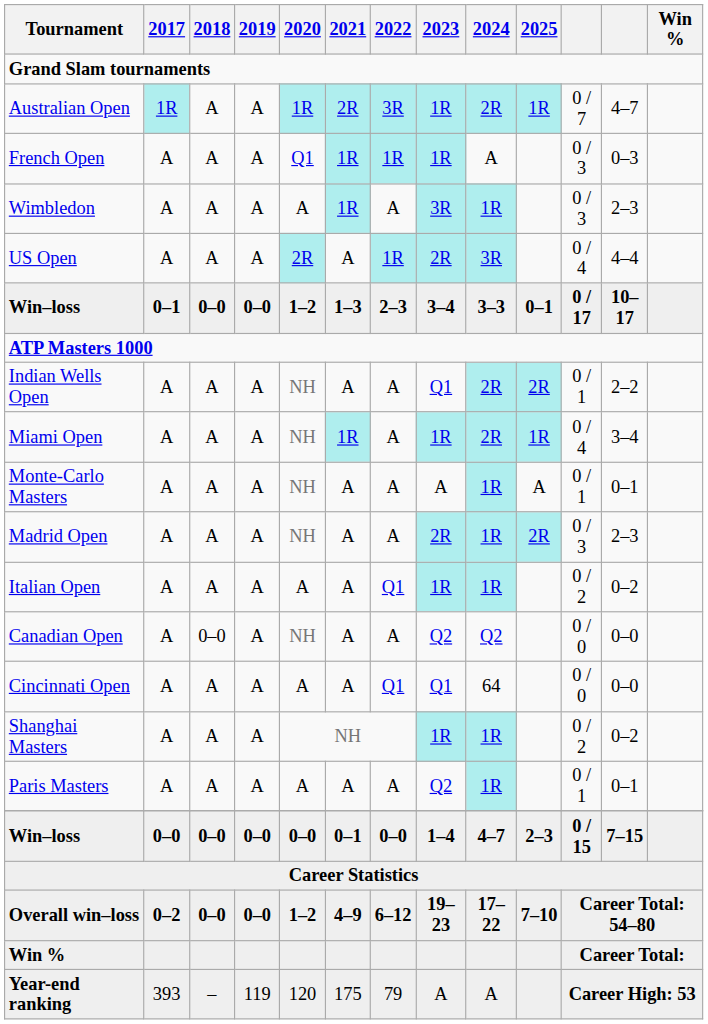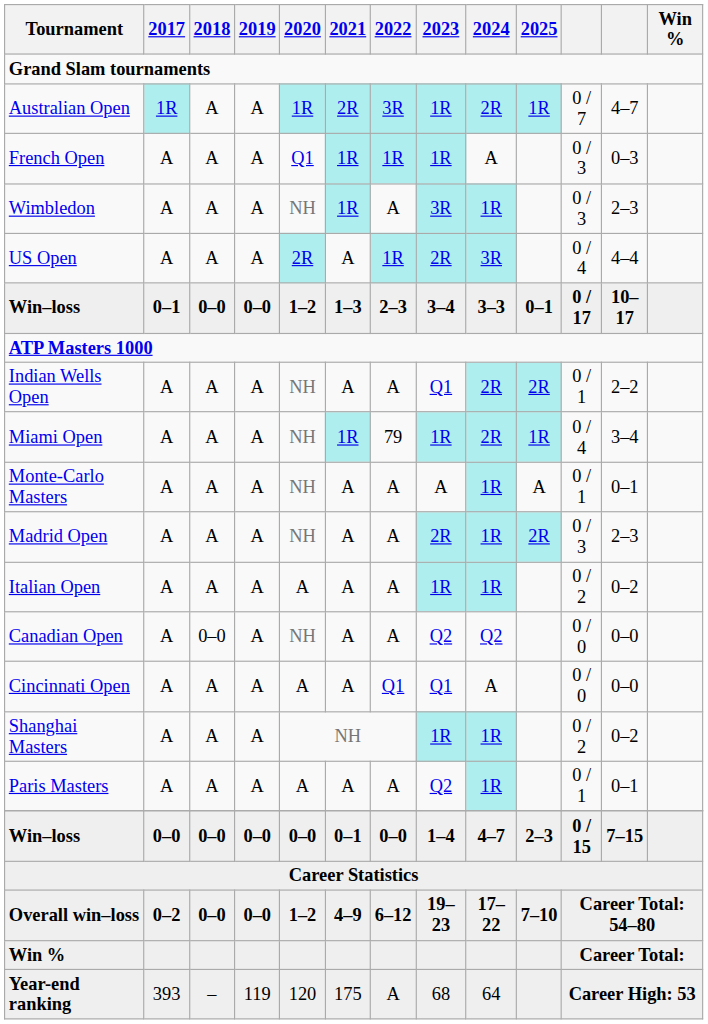 <table class=wikitable nowrap style=text-align:center>
 <tr>
 <th>Tournament</th>
 <th><a href='#'>2017</a></th>
 <th><a href='#'>2018</a></th>
 <th><a href='#'>2019</a></th>
 <th><a href='#'>2020</a></th>
 <th><a href='#'>2021</a></th>
 <th><a href='#'>2022</a></th>
 <th><a href='#'>2023</a></th>
 <th><a href='#'>2024</a></th>
 <th><a href='#'>2025</a></th>
 <th></th>
 <th></th>
 <th>Win %</th>
 </tr>
 <tr>
 <td colspan="13" align="left"><strong>Grand Slam tournaments</strong></td>
 </tr>
 <tr>
 <td align=left><a href='#'>Australian Open</a></td>
 <td style=background:#afeeee><a href='#'>1R</a></td>
 <td>A</td>
 <td>A</td>
 <td style=background:#afeeee><a href='#'>1R</a></td>
 <td style=background:#afeeee><a href='#'>2R</a></td>
 <td style=background:#afeeee><a href='#'>3R</a></td>
 <td style=background:#afeeee><a href='#'>1R</a></td>
 <td style=background:#afeeee><a href='#'>2R</a></td>
 <td style=background:#afeeee><a href='#'>1R</a></td>
 <td>0 / 7</td>
 <td>4–7</td>
 <td></td>
 </tr>
 <tr>
 <td align=left><a href='#'>French Open</a></td>
 <td>A</td>
 <td>A</td>
 <td>A</td>
 <td><a href='#'>Q1</a></td>
 <td style=background:#afeeee><a href='#'>1R</a></td>
 <td style=background:#afeeee><a href='#'>1R</a></td>
 <td style=background:#afeeee><a href='#'>1R</a></td>
 <td>A</td>
 <td></td>
 <td>0 / 3</td>
 <td>0–3</td>
 <td></td>
 </tr>
 <tr>
 <td align=left><a href='#'>Wimbledon</a></td>
 <td>A</td>
 <td>A</td>
 <td>A</td>
-<td>A</td>
+<td style=color:#767676>NH</td>
 <td style=background:#afeeee><a href='#'>1R</a></td>
 <td>A</td>
 <td style=background:#afeeee><a href='#'>3R</a></td>
 <td style=background:#afeeee><a href='#'>1R</a></td>
 <td></td>
 <td>0 / 3</td>
 <td>2–3</td>
 <td></td>
 </tr>
 <tr>
 <td align=left><a href='#'>US Open</a></td>
 <td>A</td>
 <td>A</td>
 <td>A</td>
 <td style=background:#afeeee><a href='#'>2R</a></td>
 <td>A</td>
 <td style=background:#afeeee><a href='#'>1R</a></td>
 <td style=background:#afeeee><a href='#'>2R</a></td>
 <td style=background:#afeeee><a href='#'>3R</a></td>
 <td></td>
 <td>0 / 4</td>
 <td>4–4</td>
 <td></td>
 </tr>
 <tr style=font-weight:bold;background:#efefef>
 <td style=text-align:left>Win–loss</td>
 <td>0–1</td>
 <td>0–0</td>
 <td>0–0</td>
 <td>1–2</td>
 <td>1–3</td>
 <td>2–3</td>
 <td>3–4</td>
 <td>3–3</td>
 <td>0–1</td>
 <td>0 / 17</td>
 <td>10–17</td>
 <td></td>
 </tr>
 <tr>
 <td colspan="13" align="left"><strong><a href='#'>ATP Masters 1000</a></strong></td>
 </tr>
 <tr>
 <td align=left><a href='#'>Indian Wells Open</a></td>
 <td>A</td>
 <td>A</td>
 <td>A</td>
 <td style=color:#767676>NH</td>
 <td>A</td>
 <td>A</td>
 <td><a href='#'>Q1</a></td>
 <td style=background:#afeeee><a href='#'>2R</a></td>
 <td style=background:#afeeee><a href='#'>2R</a></td>
 <td>0 / 1</td>
 <td>2–2</td>
 <td></td>
 </tr>
 <tr>
 <td align=left><a href='#'>Miami Open</a></td>
 <td>A</td>
 <td>A</td>
 <td>A</td>
 <td style=color:#767676>NH</td>
 <td style=background:#afeeee><a href='#'>1R</a></td>
-<td>A</td>
+<td>79</td>
 <td style=background:#afeeee><a href='#'>1R</a></td>
 <td style=background:#afeeee><a href='#'>2R</a></td>
 <td style=background:#afeeee><a href='#'>1R</a></td>
 <td>0 / 4</td>
 <td>3–4</td>
 <td></td>
 </tr>
 <tr>
 <td align=left><a href='#'>Monte-Carlo Masters</a></td>
 <td>A</td>
 <td>A</td>
 <td>A</td>
 <td style=color:#767676>NH</td>
 <td>A</td>
 <td>A</td>
 <td>A</td>
 <td style=background:#afeeee><a href='#'>1R</a></td>
 <td>A</td>
 <td>0 / 1</td>
 <td>0–1</td>
 <td></td>
 </tr>
 <tr>
 <td align=left><a href='#'>Madrid Open</a></td>
 <td>A</td>
 <td>A</td>
 <td>A</td>
 <td style=color:#767676>NH</td>
 <td>A</td>
 <td>A</td>
 <td style=background:#afeeee><a href='#'>2R</a></td>
 <td style=background:#afeeee><a href='#'>1R</a></td>
 <td style=background:#afeeee><a href='#'>2R</a></td>
 <td>0 / 3</td>
 <td>2–3</td>
 <td></td>
 </tr>
 <tr>
 <td align=left><a href='#'>Italian Open</a></td>
 <td>A</td>
 <td>A</td>
 <td>A</td>
 <td>A</td>
 <td>A</td>
-<td><a href='#'>Q1</a></td>
+<td>A</td>
 <td style=background:#afeeee><a href='#'>1R</a></td>
 <td style=background:#afeeee><a href='#'>1R</a></td>
 <td></td>
 <td>0 / 2</td>
 <td>0–2</td>
 <td></td>
 </tr>
 <tr>
 <td align=left><a href='#'>Canadian Open</a></td>
 <td>A</td>
 <td>0–0</td>
 <td>A</td>
 <td style=color:#767676>NH</td>
 <td>A</td>
 <td>A</td>
 <td><a href='#'>Q2</a></td>
 <td><a href='#'>Q2</a></td>
 <td></td>
 <td>0 / 0</td>
 <td>0–0</td>
 <td></td>
 </tr>
 <tr>
 <td align=left><a href='#'>Cincinnati Open</a></td>
 <td>A</td>
 <td>A</td>
 <td>A</td>
 <td>A</td>
 <td>A</td>
 <td><a href='#'>Q1</a></td>
 <td><a href='#'>Q1</a></td>
-<td>64</td>
+<td>A</td>
 <td></td>
 <td>0 / 0</td>
 <td>0–0</td>
 <td></td>
 </tr>
 <tr>
 <td align=left><a href='#'>Shanghai Masters</a></td>
 <td>A</td>
 <td>A</td>
 <td>A</td>
 <td colspan=3 style=color:#767676>NH</td>
 <td style=background:#afeeee><a href='#'>1R</a></td>
 <td style=background:#afeeee><a href='#'>1R</a></td>
 <td></td>
 <td>0 / 2</td>
 <td>0–2</td>
 <td></td>
 </tr>
 <tr>
 <td align=left><a href='#'>Paris Masters</a></td>
 <td>A</td>
 <td>A</td>
 <td>A</td>
 <td>A</td>
 <td>A</td>
 <td>A</td>
 <td><a href='#'>Q2</a></td>
 <td style=background:#afeeee><a href='#'>1R</a></td>
 <td></td>
 <td>0 / 1</td>
 <td>0–1</td>
 <td></td>
 </tr>
 <tr>
 </tr>
 <tr style=background:#efefef>
 <td style=text-align:left><strong>Win–loss</strong></td>
 <td><strong>0–0</strong></td>
 <td><strong>0–0</strong></td>
 <td><strong>0–0</strong></td>
 <td><strong>0–0</strong></td>
 <td><strong>0–1</strong></td>
 <td><strong>0–0</strong></td>
 <td><strong>1–4</strong></td>
 <td><strong>4–7</strong></td>
 <td><strong>2–3</strong></td>
 <td><strong>0 / 15</strong></td>
 <td><strong>7–15</strong></td>
 <td><strong></strong></td>
 </tr>
 <tr style=font-weight:bold;background:#efefef>
 <td colspan="13">Career Statistics</td>
 </tr>
 <tr style="background:#efefef">
 <td align="left"><strong>Overall win–loss</strong></td>
 <td><strong>0–2</strong></td>
 <td><strong>0–0</strong></td>
 <td><strong>0–0</strong></td>
 <td><strong>1–2</strong></td>
 <td><strong>4–9</strong></td>
 <td><strong>6–12</strong></td>
 <td><strong>19–23</strong></td>
 <td><strong>17–22</strong></td>
 <td><strong>7–10</strong></td>
 <td colspan="3"><strong>Career Total: 54–80</strong></td>
 </tr>
 <tr style="background:#efefef">
 <td align="left"><strong>Win %</strong></td>
 <td><strong></strong></td>
 <td><strong></strong></td>
 <td><strong></strong></td>
 <td><strong></strong></td>
 <td><strong></strong></td>
 <td><strong></strong></td>
 <td><strong></strong></td>
 <td><strong></strong></td>
 <td><strong></strong></td>
 <td colspan="3"><strong>Career Total: </strong></td>
 </tr>
 <tr style="background:#efefef">
 <td align="left"><strong>Year-end ranking</strong></td>
 <td>393</td>
 <td>–</td>
 <td>119</td>
 <td>120</td>
 <td>175</td>
-<td>79</td>
 <td>A</td>
-<td>A</td>
+<td>68</td>
+<td>64</td>
 <td></td>
 <td colspan="3"><strong>Career High: 53</strong></td>
 </tr>
 </table>
